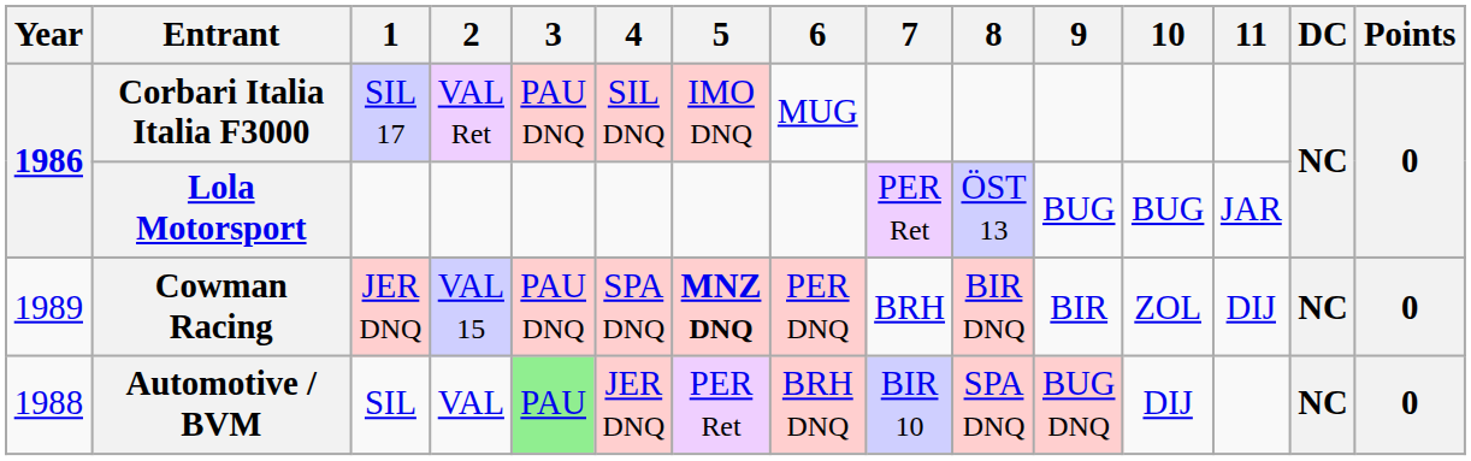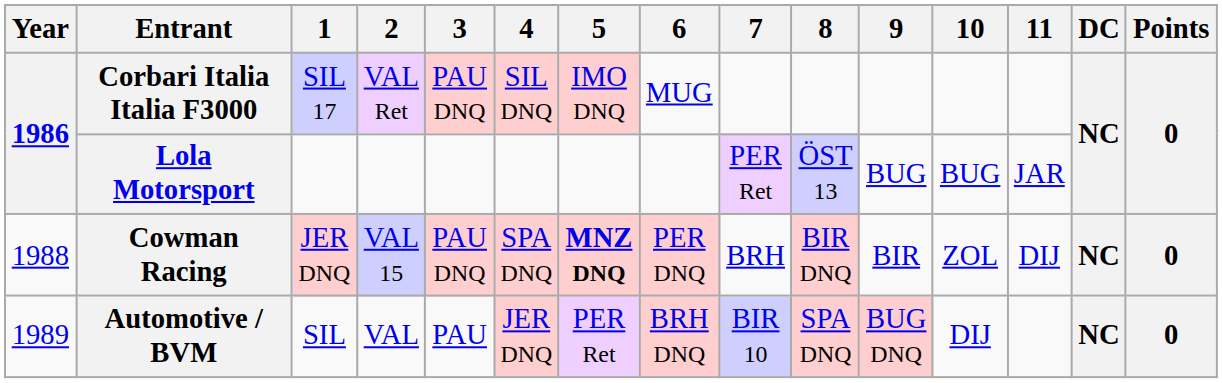 <table class="wikitable" style="text-align:center; font-size:90%">
 <tr>
 <th>Year</th>
 <th>Entrant</th>
 <th>1</th>
 <th>2</th>
 <th>3</th>
 <th>4</th>
 <th>5</th>
 <th>6</th>
 <th>7</th>
 <th>8</th>
 <th>9</th>
 <th>10</th>
 <th>11</th>
 <th>DC</th>
 <th>Points</th>
 </tr>
 <tr>
 <th rowspan=2><a href='#'>1986</a></th>
 <th>Corbari Italia<br>Italia F3000</th>
 <td style="background:#CFCFFF;"><a href='#'>SIL</a><br><small>17</small></td>
 <td style="background:#EFCFFF;"><a href='#'>VAL</a><br><small>Ret</small></td>
 <td style="background:#FFCFCF;"><a href='#'>PAU</a><br><small>DNQ</small></td>
 <td style="background:#FFCFCF;"><a href='#'>SIL</a><br><small>DNQ</small></td>
 <td style="background:#FFCFCF;"><a href='#'>IMO</a><br><small>DNQ</small></td>
 <td><a href='#'>MUG</a><br><small></small></td>
 <td></td>
 <td></td>
 <td></td>
 <td></td>
 <td></td>
 <th rowspan=2><strong>NC</strong></th>
 <th rowspan=2><strong>0</strong></th>
 </tr>
 <tr>
 <th><a href='#'>Lola Motorsport</a></th>
 <td></td>
 <td></td>
 <td></td>
 <td></td>
 <td></td>
 <td></td>
 <td style="background:#EFCFFF;"><a href='#'>PER</a><br><small>Ret</small></td>
 <td style="background:#CFCFFF;"><a href='#'>ÖST</a><br><small>13</small></td>
 <td><a href='#'>BUG</a><br><small></small></td>
 <td><a href='#'>BUG</a><br><small></small></td>
 <td><a href='#'>JAR</a><br><small></small></td>
 </tr>
 <tr>
-<td><a href='#'>1989</a></td>
+<td><a href='#'>1988</a></td>
 <th>Cowman Racing</th>
 <td style="background:#FFCFCF;"><a href='#'>JER</a><br><small>DNQ</small></td>
 <td style="background:#CFCFFF;"><a href='#'>VAL</a><br><small>15</small></td>
 <td style="background:#FFCFCF;"><a href='#'>PAU</a><br><small>DNQ</small></td>
 <td style="background:#FFCFCF;"><a href='#'>SPA</a><br><small>DNQ</small></td>
 <td style="background:#FFCFCF;"><strong><a href='#'>MNZ</a><br><small>DNQ</small></strong></td>
 <td style="background:#FFCFCF;"><a href='#'>PER</a><br><small>DNQ</small></td>
 <td><a href='#'>BRH</a><br><small></small></td>
 <td style="background:#FFCFCF;"><a href='#'>BIR</a><br><small>DNQ</small></td>
 <td><a href='#'>BIR</a><br><small></small></td>
 <td><a href='#'>ZOL</a><br><small></small></td>
 <td><a href='#'>DIJ</a><br><small></small></td>
 <th>NC</th>
 <th>0</th>
 </tr>
 <tr>
-<td><a href='#'>1988</a></td>
+<td><a href='#'>1989</a></td>
 <th>Automotive / BVM</th>
 <td><a href='#'>SIL</a><br><small></small></td>
 <td><a href='#'>VAL</a><br><small></small></td>
-<td style="background: lightgreen;"><a href='#'>PAU</a><br><small></small></td>
+<td><a href='#'>PAU</a><br><small></small></td>
 <td style="background:#FFCFCF;"><a href='#'>JER</a><br><small>DNQ</small></td>
 <td style="background:#EFCFFF;"><a href='#'>PER</a><br><small>Ret</small></td>
 <td style="background:#FFCFCF;"><a href='#'>BRH</a><br><small>DNQ</small></td>
 <td style="background:#CFCFFF;"><a href='#'>BIR</a><br><small>10</small></td>
 <td style="background:#FFCFCF;"><a href='#'>SPA</a><br><small>DNQ</small></td>
 <td style="background:#FFCFCF;"><a href='#'>BUG</a><br><small>DNQ</small></td>
 <td><a href='#'>DIJ</a><br><small></small></td>
 <td></td>
 <th rowspan=2>NC</th>
 <th rowspan=2>0</th>
 </tr>
 </table>
